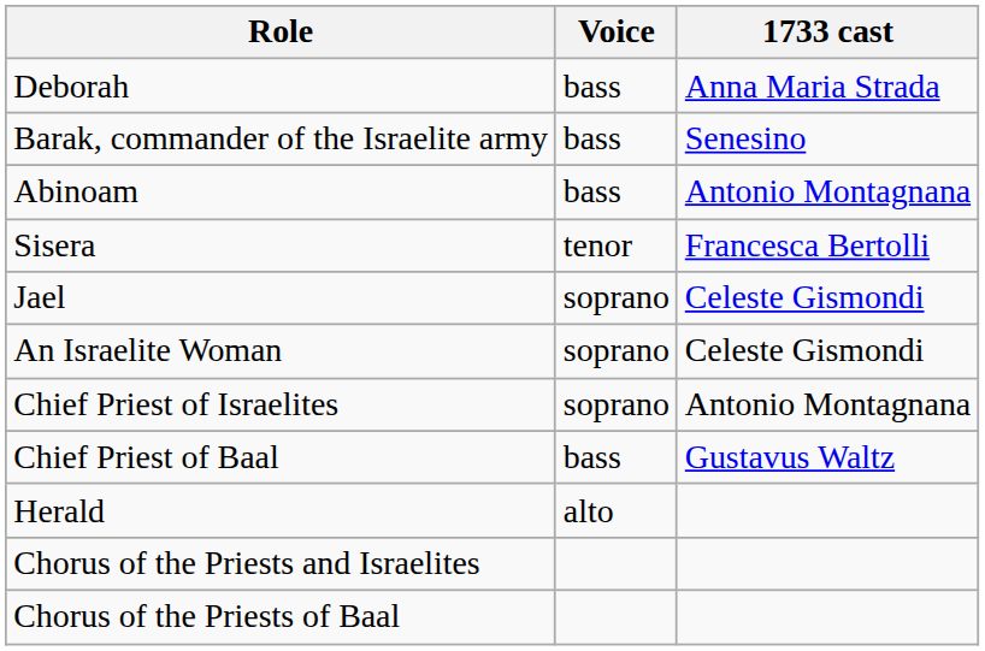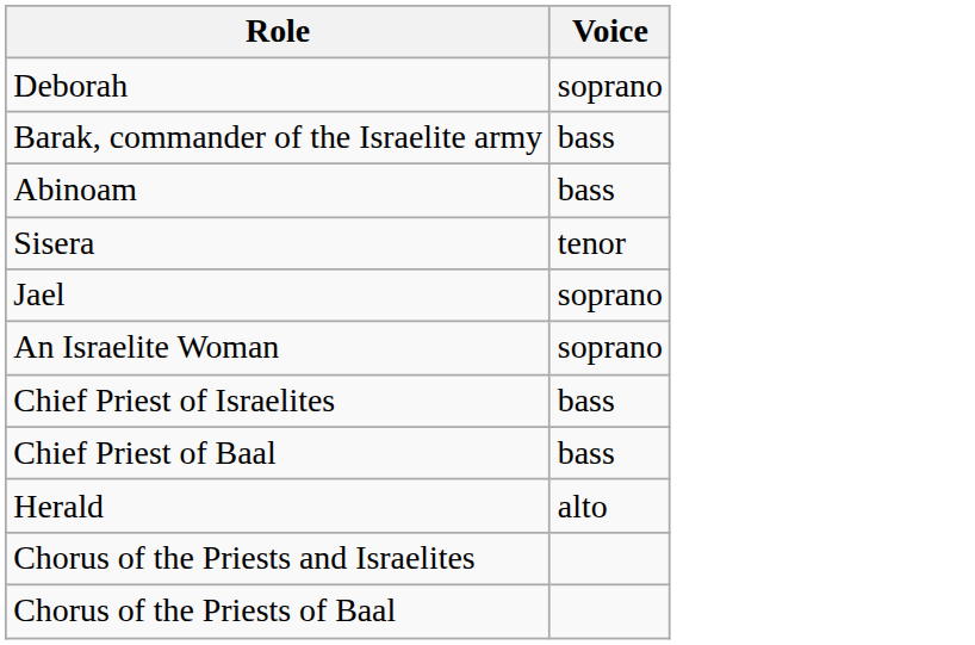 <table class="wikitable">
 <tr>
 <th>Role</th>
 <th>Voice</th>
-<th>1733 cast</th>
 </tr>
 <tr>
 <td>Deborah</td>
-<td>bass</td>
-<td><a href='#'>Anna Maria Strada</a></td>
+<td>soprano</td>
 </tr>
 <tr>
 <td>Barak, commander of the Israelite army</td>
 <td>bass</td>
-<td><a href='#'>Senesino</a></td>
 </tr>
 <tr>
 <td>Abinoam</td>
 <td>bass</td>
-<td><a href='#'>Antonio Montagnana</a></td>
 </tr>
 <tr>
 <td>Sisera</td>
 <td>tenor</td>
-<td><a href='#'>Francesca Bertolli</a></td>
 </tr>
 <tr>
 <td>Jael</td>
 <td>soprano</td>
-<td><a href='#'>Celeste Gismondi</a></td>
 </tr>
 <tr>
 <td>An Israelite Woman</td>
 <td>soprano</td>
-<td>Celeste Gismondi</td>
 </tr>
 <tr>
 <td>Chief Priest of Israelites</td>
-<td>soprano</td>
-<td>Antonio Montagnana</td>
+<td>bass</td>
 </tr>
 <tr>
 <td>Chief Priest of Baal</td>
 <td>bass</td>
-<td><a href='#'>Gustavus Waltz</a></td>
 </tr>
 <tr>
 <td>Herald</td>
 <td>alto</td>
-<td></td>
 </tr>
 <tr>
 <td>Chorus of the Priests and Israelites</td>
-<td></td>
 <td></td>
 </tr>
 <tr>
 <td>Chorus of the Priests of Baal</td>
 <td></td>
-<td></td>
 </tr>
 </table>
